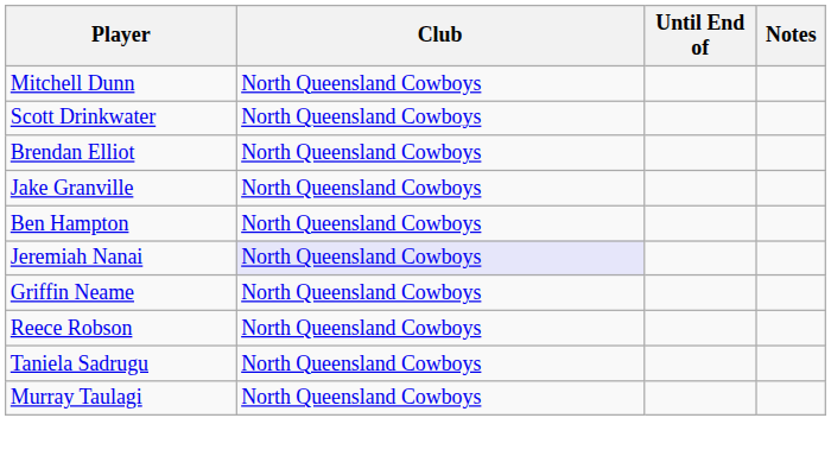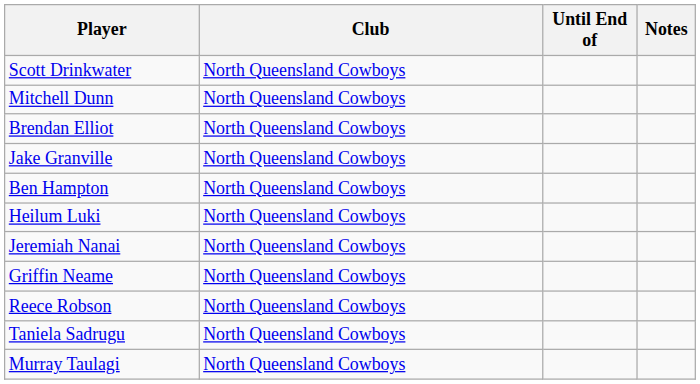 <table class="wikitable" style="font-size:90%">
 <tr bgcolor="#efefef">
 <th width="150">Player</th>
 <th width="270">Club</th>
 <th width="70">Until End of</th>
 <th width="40">Notes</th>
 </tr>
 <tr>
-<td><a href='#'>Mitchell Dunn</a></td>
+<td><a href='#'>Scott Drinkwater</a></td>
 <td> <a href='#'>North Queensland Cowboys</a></td>
 <td></td>
 <td></td>
 </tr>
 <tr>
-<td><a href='#'>Scott Drinkwater</a></td>
+<td><a href='#'>Mitchell Dunn</a></td>
 <td> <a href='#'>North Queensland Cowboys</a></td>
 <td></td>
 <td></td>
 </tr>
 <tr>
 <td><a href='#'>Brendan Elliot</a></td>
 <td> <a href='#'>North Queensland Cowboys</a></td>
 <td></td>
 <td></td>
 </tr>
 <tr>
 <td><a href='#'>Jake Granville</a></td>
 <td> <a href='#'>North Queensland Cowboys</a></td>
 <td></td>
 <td></td>
 </tr>
 <tr>
 <td><a href='#'>Ben Hampton</a></td>
 <td> <a href='#'>North Queensland Cowboys</a></td>
 <td></td>
 <td></td>
 </tr>
 <tr>
+<td><a href='#'>Heilum Luki</a></td>
+<td> <a href='#'>North Queensland Cowboys</a></td>
+<td></td>
+<td></td>
+</tr>
+<tr>
 <td><a href='#'>Jeremiah Nanai</a></td>
-<td style="background: lavender;"> <a href='#'>North Queensland Cowboys</a></td>
+<td> <a href='#'>North Queensland Cowboys</a></td>
 <td></td>
 <td></td>
 </tr>
 <tr>
 <td><a href='#'>Griffin Neame</a></td>
 <td> <a href='#'>North Queensland Cowboys</a></td>
 <td></td>
 <td></td>
 </tr>
 <tr>
 <td><a href='#'>Reece Robson</a></td>
 <td> <a href='#'>North Queensland Cowboys</a></td>
 <td></td>
 <td></td>
 </tr>
 <tr>
 <td><a href='#'>Taniela Sadrugu</a></td>
 <td> <a href='#'>North Queensland Cowboys</a></td>
 <td></td>
 <td></td>
 </tr>
 <tr>
 <td><a href='#'>Murray Taulagi</a></td>
 <td> <a href='#'>North Queensland Cowboys</a></td>
 <td></td>
 <td></td>
 </tr>
 </table>
